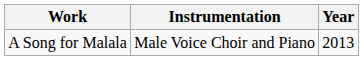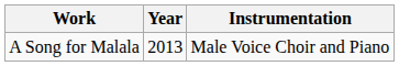 <table class="wikitable">
 <tr>
 <th>Work</th>
+<th>Year</th>
 <th>Instrumentation</th>
-<th>Year</th>
 </tr>
 <tr>
 <td>A Song for Malala</td>
+<td>2013</td>
 <td>Male Voice Choir and Piano</td>
-<td>2013</td>
 </tr>
 </table>
